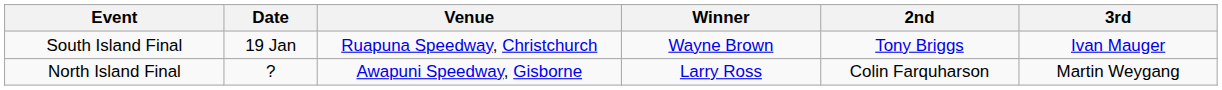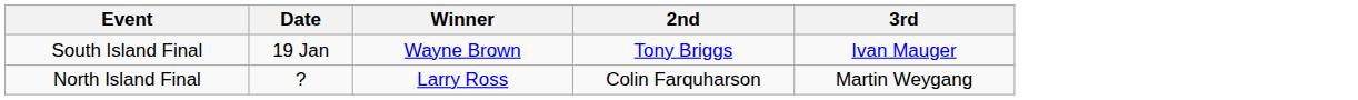 <table class="wikitable" style="text-align:center">
 <tr>
 <th width=200>Event</th>
 <th width=80>Date</th>
-<th width=280>Venue</th>
 <th width=180>Winner</th>
 <th width=180>2nd</th>
 <th width=180>3rd</th>
 </tr>
 <tr>
 <td align=center>South Island Final</td>
 <td>19 Jan</td>
-<td><a href='#'>Ruapuna Speedway</a>, <a href='#'>Christchurch</a></td>
 <td><a href='#'>Wayne Brown</a></td>
 <td><a href='#'>Tony Briggs</a></td>
 <td><a href='#'>Ivan Mauger</a></td>
 </tr>
 <tr>
 <td align=center>North Island Final</td>
 <td>?</td>
-<td><a href='#'>Awapuni Speedway</a>, <a href='#'>Gisborne</a></td>
 <td><a href='#'>Larry Ross</a></td>
 <td>Colin Farquharson</td>
 <td>Martin Weygang</td>
 </tr>
 </table>
